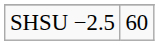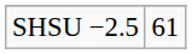 <table class="wikitable">
 <tr align="center">
 </tr>
 <tr align="center">
 <td>SHSU −2.5</td>
-<td>60</td>
+<td>61</td>
 </tr>
 </table>
